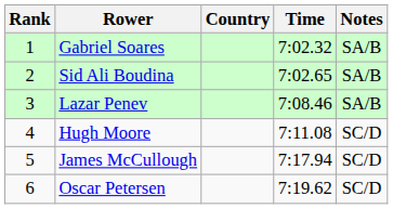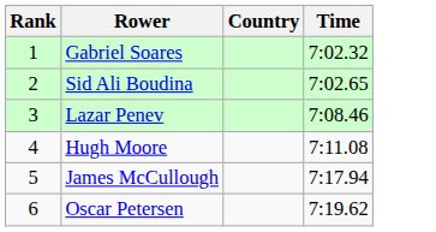 <table class="wikitable" style="text-align:center">
 <tr>
 <th>Rank</th>
 <th>Rower</th>
 <th>Country</th>
 <th>Time</th>
-<th>Notes</th>
 </tr>
 <tr bgcolor=ccffcc>
 <td>1</td>
 <td align="left"><a href='#'>Gabriel Soares</a></td>
 <td align="left"></td>
 <td>7:02.32</td>
-<td>SA/B</td>
 </tr>
 <tr bgcolor=ccffcc>
 <td>2</td>
 <td align="left"><a href='#'>Sid Ali Boudina</a></td>
 <td align="left"></td>
 <td>7:02.65</td>
-<td>SA/B</td>
 </tr>
 <tr bgcolor=ccffcc>
 <td>3</td>
 <td align="left"><a href='#'>Lazar Penev</a></td>
 <td align="left"></td>
 <td>7:08.46</td>
-<td>SA/B</td>
 </tr>
 <tr>
 <td>4</td>
 <td align="left"><a href='#'>Hugh Moore</a></td>
 <td align="left"></td>
 <td>7:11.08</td>
-<td>SC/D</td>
 </tr>
 <tr>
 <td>5</td>
 <td align="left"><a href='#'>James McCullough</a></td>
 <td align="left"></td>
 <td>7:17.94</td>
-<td>SC/D</td>
 </tr>
 <tr>
 <td>6</td>
 <td align="left"><a href='#'>Oscar Petersen</a></td>
 <td align="left"></td>
 <td>7:19.62</td>
-<td>SC/D</td>
 </tr>
 </table>
